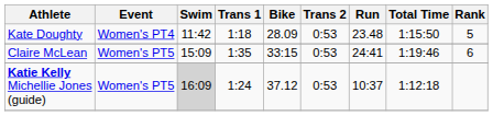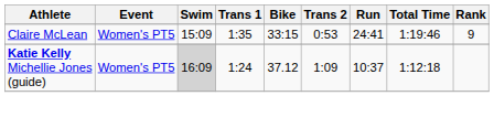 <table class=wikitable>
 <tr>
 <th>Athlete</th>
 <th>Event</th>
 <th>Swim</th>
 <th>Trans 1</th>
 <th>Bike</th>
 <th>Trans 2</th>
 <th>Run</th>
 <th>Total Time</th>
 <th>Rank</th>
 </tr>
-<tr align=center>
-<td align=left><a href='#'>Kate Doughty</a></td>
-<td align=left><a href='#'>Women's PT4</a></td>
-<td>11:42</td>
-<td>1:18</td>
-<td>28.09</td>
-<td>0:53</td>
-<td>23.48</td>
-<td>1:15:50</td>
-<td>5</td>
-</tr>
 <tr>
 </tr>
 <tr align=center>
 <td align=left><a href='#'>Claire McLean</a></td>
 <td align=left><a href='#'>Women's PT5</a></td>
 <td>15:09</td>
 <td>1:35</td>
 <td>33:15</td>
 <td>0:53</td>
 <td>24:41</td>
 <td>1:19:46</td>
-<td>6</td>
+<td>9</td>
 </tr>
 <tr>
 </tr>
 <tr align=center>
 <td align=left><a href='#'><strong>Katie Kelly</strong></a> <br> <a href='#'>Michellie Jones</a> <br> (guide)</td>
 <td align=left><a href='#'>Women's PT5</a></td>
 <td style="background: lightgrey;">16:09</td>
 <td>1:24</td>
 <td>37.12</td>
-<td>0:53</td>
+<td>1:09</td>
 <td>10:37</td>
 <td>1:12:18</td>
 <td></td>
 </tr>
 <tr>
 </tr>
 </table>
